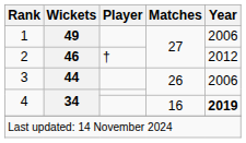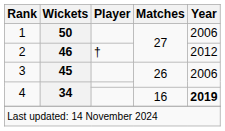 <table class="wikitable plainrowheaders sortable">
 <tr>
 <th scope=col>Rank</th>
 <th scope=col>Wickets</th>
 <th scope=col>Player</th>
 <th scope=col>Matches</th>
 <th scope=col>Year</th>
 </tr>
 <tr>
 <td align=center>1</td>
-<th scope=row style=text-align:center;>49</th>
+<th scope=row style=text-align:center;>50</th>
 <td></td>
 <td align=center rowspan=2>27</td>
 <td>2006</td>
 </tr>
 <tr>
 <td align=center>2</td>
 <th scope=row style=text-align:center;>46</th>
 <td>†</td>
 <td>2012</td>
 </tr>
 <tr>
 <td align=center>3</td>
-<th scope=row style=text-align:center;>44</th>
+<th scope=row style=text-align:center;>45</th>
 <td></td>
 <td align=center rowspan=2>26</td>
 <td rowspan=2>2006</td>
 </tr>
 <tr>
 <td align=center rowspan=2>4</td>
 <th scope=row style=text-align:center; rowspan=2>34</th>
 <td></td>
 </tr>
 <tr>
 <td></td>
 <td align=center>16</td>
 <td><strong>2019</strong></td>
 </tr>
 <tr>
 </tr>
 <tr class=sortbottom>
 <td colspan=5><small>Last updated: 14 November 2024</small></td>
 </tr>
 </table>
